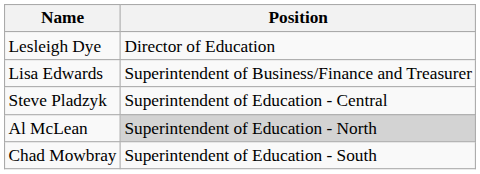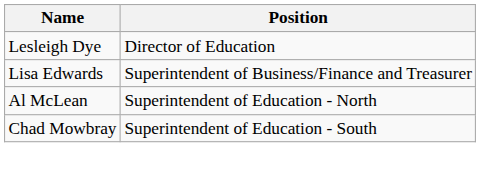 <table class="wikitable sortable">
 <tr>
 <th>Name</th>
 <th>Position</th>
 </tr>
 <tr>
 <td>Lesleigh Dye</td>
 <td>Director of Education</td>
 </tr>
 <tr>
 <td>Lisa Edwards</td>
 <td>Superintendent of Business/Finance and Treasurer</td>
 </tr>
 <tr>
-<td>Steve Pladzyk</td>
-<td>Superintendent of Education - Central</td>
-</tr>
-<tr>
 <td>Al McLean</td>
-<td style="background: lightgrey;">Superintendent of Education - North</td>
+<td>Superintendent of Education - North</td>
 </tr>
 <tr>
 <td>Chad Mowbray</td>
 <td>Superintendent of Education - South</td>
 </tr>
 </table>
